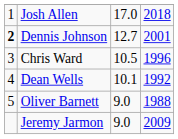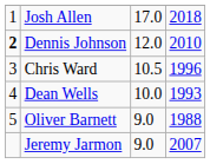 <table class="wikitable">
 <tr>
 </tr>
 <tr>
 <td>1</td>
 <td><a href='#'>Josh Allen</a></td>
 <td>17.0</td>
 <td><a href='#'>2018</a></td>
 </tr>
 <tr>
 <td><strong>2</strong></td>
 <td><a href='#'>Dennis Johnson</a></td>
-<td>12.7</td>
-<td><a href='#'>2001</a></td>
+<td>12.0</td>
+<td><a href='#'>2010</a></td>
 </tr>
 <tr>
 <td>3</td>
 <td>Chris Ward</td>
 <td>10.5</td>
 <td><a href='#'>1996</a></td>
 </tr>
 <tr>
 <td>4</td>
 <td><a href='#'>Dean Wells</a></td>
-<td>10.1</td>
-<td><a href='#'>1992</a></td>
+<td>10.0</td>
+<td><a href='#'>1993</a></td>
 </tr>
 <tr>
 <td>5</td>
 <td><a href='#'>Oliver Barnett</a></td>
 <td>9.0</td>
 <td><a href='#'>1988</a></td>
 </tr>
 <tr>
 <td></td>
 <td><a href='#'>Jeremy Jarmon</a></td>
 <td>9.0</td>
-<td><a href='#'>2009</a></td>
+<td><a href='#'>2007</a></td>
 </tr>
 </table>
